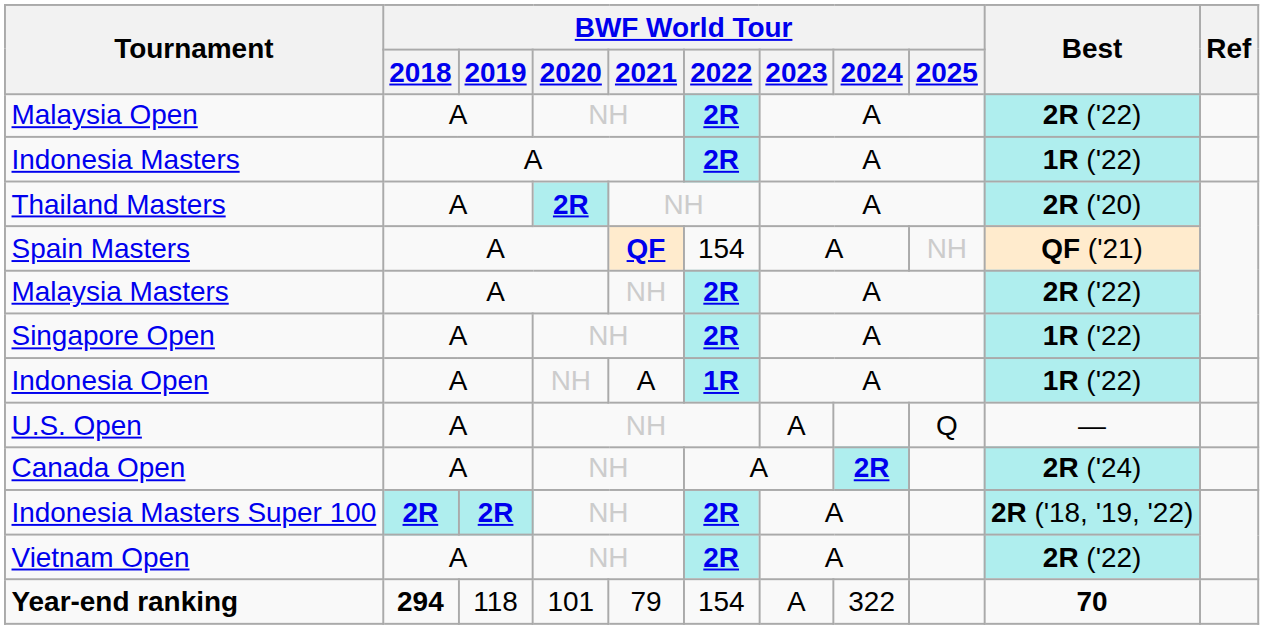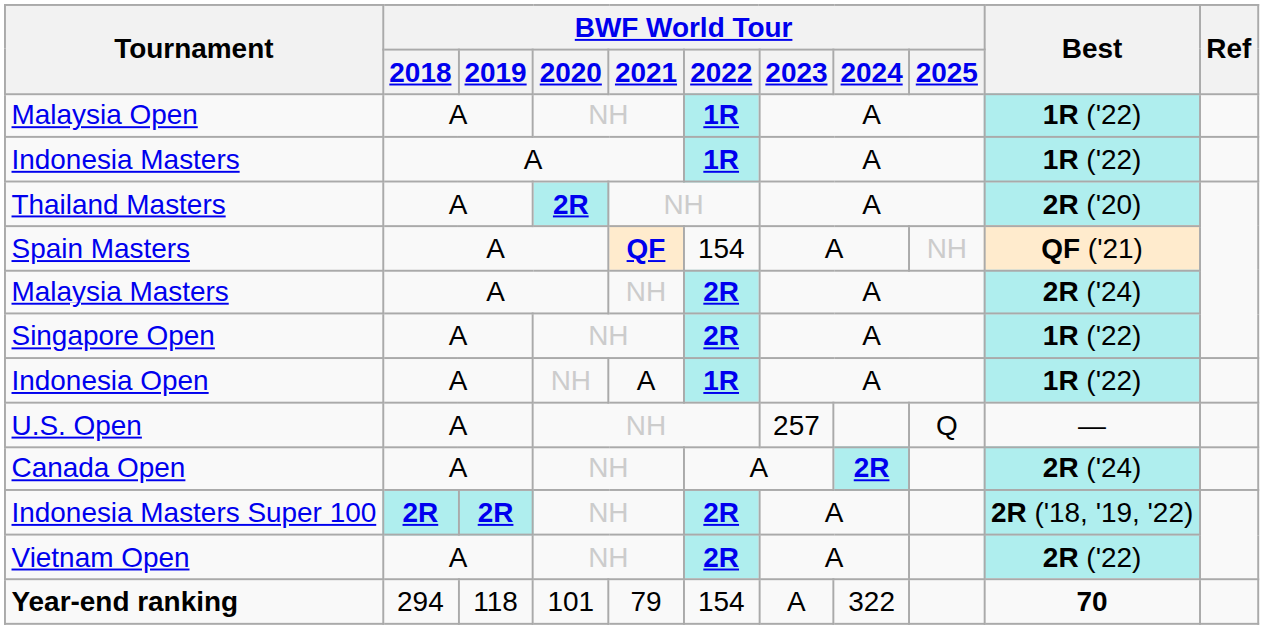 <table style='font-size: 90%; text-align:center;' class='wikitable'>
 <tr>
 <th rowspan="2">Tournament</th>
 <th colspan="8"><strong><a href='#'>BWF World Tour</a></strong></th>
 <th rowspan="2">Best</th>
 <th rowspan="2">Ref</th>
 </tr>
 <tr>
 <th><a href='#'>2018</a></th>
 <th><a href='#'>2019</a></th>
 <th><a href='#'>2020</a></th>
 <th><a href='#'>2021</a></th>
 <th><a href='#'>2022</a></th>
 <th><a href='#'>2023</a></th>
 <th><a href='#'>2024</a></th>
 <th><a href='#'>2025</a></th>
 </tr>
 <tr>
 <td align=left><a href='#'>Malaysia Open</a></td>
 <td colspan="2">A</td>
 <td colspan="2" style=color:#ccc>NH</td>
-<td bgcolor=AFEEEE><strong><a href='#'>2R</a></strong></td>
+<td bgcolor=AFEEEE><strong><a href='#'>1R</a></strong></td>
 <td colspan="3">A</td>
-<td bgcolor=AFEEEE><strong>2R</strong> ('22)</td>
+<td bgcolor=AFEEEE><strong>1R</strong> ('22)</td>
 </tr>
 <tr>
 <td align=left><a href='#'>Indonesia Masters</a></td>
 <td colspan="4">A</td>
-<td bgcolor=AFEEEE><strong><a href='#'>2R</a></strong></td>
+<td bgcolor=AFEEEE><strong><a href='#'>1R</a></strong></td>
 <td colspan="3">A</td>
 <td bgcolor=AFEEEE><strong>1R</strong> ('22)</td>
 <td></td>
 </tr>
 <tr>
 <td align=left><a href='#'>Thailand Masters</a></td>
 <td colspan="2">A</td>
 <td bgcolor=AFEEEE><a href='#'><strong>2R</strong></a></td>
 <td colspan="2" style=color:#ccc>NH</td>
 <td colspan="3">A</td>
 <td bgcolor=AFEEEE><strong>2R</strong> ('20)</td>
 </tr>
 <tr>
 <td align=left><a href='#'>Spain Masters</a></td>
 <td colspan="3">A</td>
 <td bgcolor=FFEBCD><a href='#'><strong>QF</strong></a></td>
 <td 2022;>154</td>
 <td colspan="2">A</td>
 <td 2025; style=color:#ccc>NH</td>
 <td bgcolor=FFEBCD><strong>QF</strong> ('21)</td>
 </tr>
 <tr>
 <td align=left><a href='#'>Malaysia Masters</a></td>
 <td colspan="3">A</td>
 <td style=color:#ccc>NH</td>
 <td bgcolor=AFEEEE><strong><a href='#'>2R</a></strong></td>
 <td colspan="3">A</td>
-<td bgcolor=AFEEEE><strong>2R</strong> ('22)</td>
+<td bgcolor=AFEEEE><strong>2R</strong> ('24)</td>
 </tr>
 <tr>
 <td align=left><a href='#'>Singapore Open</a></td>
 <td colspan="2">A</td>
 <td colspan="2" style=color:#ccc>NH</td>
 <td bgcolor=AFEEEE><strong><a href='#'>2R</a></strong></td>
 <td colspan="3">A</td>
 <td bgcolor=AFEEEE><strong>1R</strong> ('22)</td>
 </tr>
 <tr>
 <td align=left><a href='#'>Indonesia Open</a></td>
 <td colspan="2">A</td>
 <td style=color:#ccc>NH</td>
 <td>A</td>
 <td bgcolor=AFEEEE><strong><a href='#'>1R</a></strong></td>
 <td colspan="3">A</td>
 <td bgcolor=AFEEEE><strong>1R</strong> ('22)</td>
 <td></td>
 </tr>
 <tr>
 <td align=left><a href='#'>U.S. Open</a></td>
 <td colspan="2">A</td>
 <td colspan="3" style=color:#ccc>NH</td>
-<td>A</td>
+<td 2023;>257</td>
 <td><a href='#'></a></td>
 <td>Q</td>
 <td>—</td>
 <td></td>
 </tr>
 <tr>
 <td align=left><a href='#'>Canada Open</a></td>
 <td colspan="2">A</td>
 <td colspan="2" style=color:#ccc>NH</td>
 <td colspan="2">A</td>
 <td bgcolor=AFEEEE><strong><a href='#'>2R</a></strong></td>
 <td></td>
 <td bgcolor=AFEEEE><strong>2R</strong> ('24)</td>
 <td></td>
 </tr>
 <tr>
 <td align=left><a href='#'>Indonesia Masters Super 100</a></td>
 <td bgcolor=AFEEEE><a href='#'><strong>2R</strong></a></td>
 <td bgcolor=AFEEEE><a href='#'><strong>2R</strong></a></td>
 <td colspan="2" style=color:#ccc>NH</td>
 <td bgcolor=AFEEEE><strong><a href='#'>2R</a></strong></td>
 <td colspan="2">A</td>
 <td></td>
 <td bgcolor=AFEEEE><strong>2R</strong> ('18, '19, '22)</td>
 </tr>
 <tr>
 <td align=left><a href='#'>Vietnam Open</a></td>
 <td colspan="2">A</td>
 <td colspan="2" style=color:#ccc>NH</td>
 <td bgcolor=AFEEEE><strong><a href='#'>2R</a></strong></td>
 <td colspan="2">A</td>
 <td></td>
 <td bgcolor=AFEEEE><strong>2R</strong> ('22)</td>
 </tr>
 <tr>
 <td align=left><strong>Year-end ranking</strong></td>
-<td 2018;><strong>294</strong></td>
+<td 2018;>294</td>
 <td 2019;>118</td>
 <td 2020;>101</td>
 <td 2021;>79</td>
 <td 2022;>154</td>
 <td>A</td>
 <td 2024;>322</td>
 <td 2025;></td>
 <td Best;><strong>70</strong></td>
 <td></td>
 </tr>
 </table>
